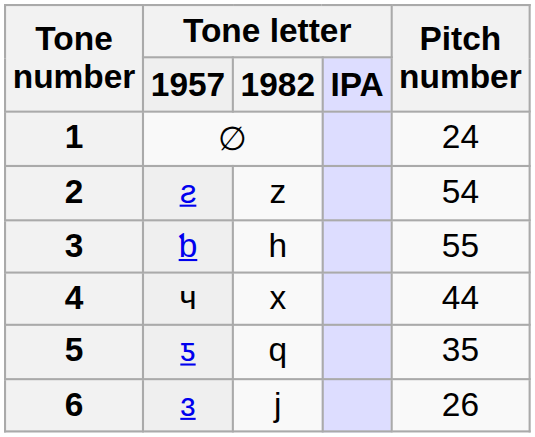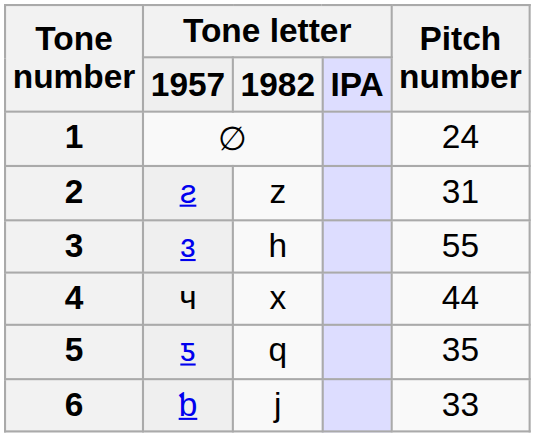 <table class=wikitable>
 <tr>
 <th rowspan=2>Tone<br>number</th>
 <th colspan=3>Tone letter</th>
 <th rowspan=2>Pitch<br>number</th>
 </tr>
 <tr>
 <th style="background-color: #efefef;">1957</th>
 <th>1982</th>
 <th style="background-color: #ddddff;">IPA</th>
 </tr>
 <tr align=center>
 <th>1</th>
 <td colspan="2">∅</td>
 <td style="background-color: #ddddff;"></td>
 <td>24</td>
 </tr>
 <tr align=center>
 <th>2</th>
 <td style="background-color: #efefef;"><a href='#'>ƨ</a></td>
 <td>z</td>
 <td style="background-color: #ddddff;"></td>
-<td>54</td>
+<td>31</td>
 </tr>
 <tr align=center>
 <th>3</th>
-<td style="background-color: #efefef;"><a href='#'>ƅ</a></td>
+<td style="background-color: #efefef;"><a href='#'>ɜ</a></td>
 <td>h</td>
 <td style="background-color: #ddddff;"></td>
 <td>55</td>
 </tr>
 <tr align=center>
 <th>4</th>
 <td style="background-color: #efefef;">ч</td>
 <td>x</td>
 <td style="background-color: #ddddff;"></td>
 <td>44</td>
 </tr>
 <tr align=center>
 <th>5</th>
 <td style="background-color: #efefef;"><a href='#'>ƽ</a></td>
 <td>q</td>
 <td style="background-color: #ddddff;"></td>
 <td>35</td>
 </tr>
 <tr align=center>
 <th>6</th>
-<td style="background-color: #efefef;"><a href='#'>ɜ</a></td>
+<td style="background-color: #efefef;"><a href='#'>ƅ</a></td>
 <td>j</td>
 <td style="background-color: #ddddff;"></td>
-<td>26</td>
+<td>33</td>
 </tr>
 </table>
